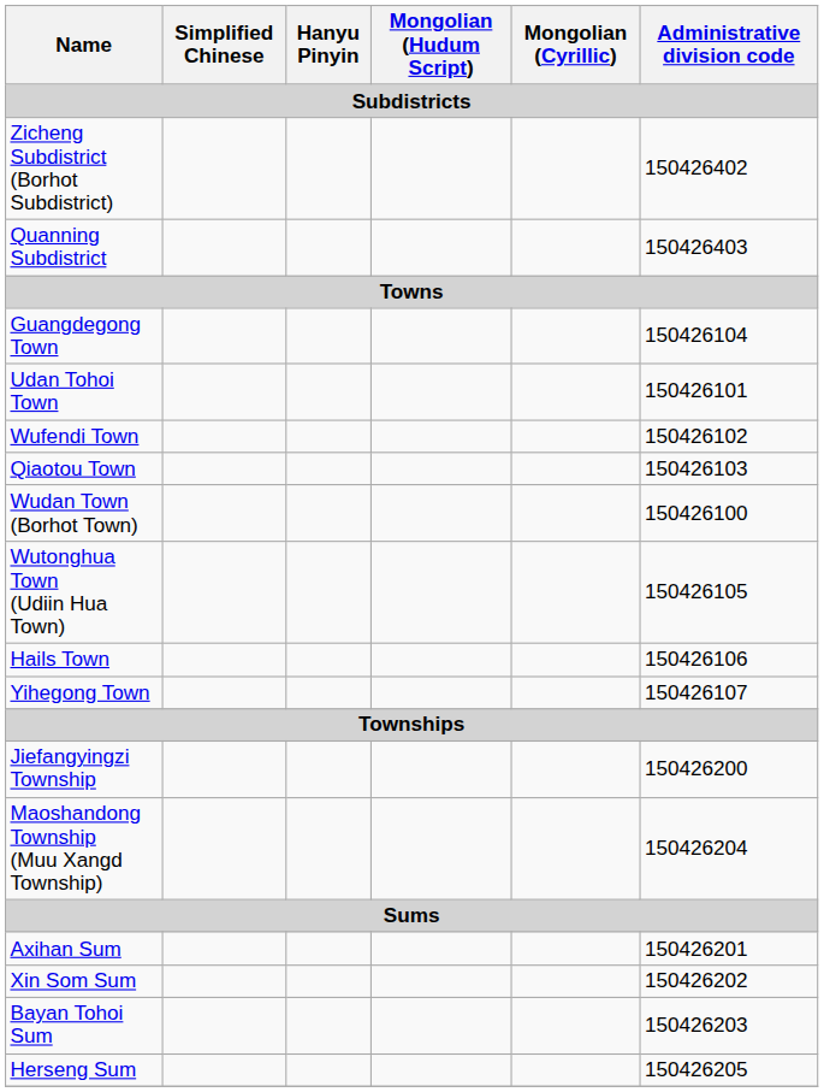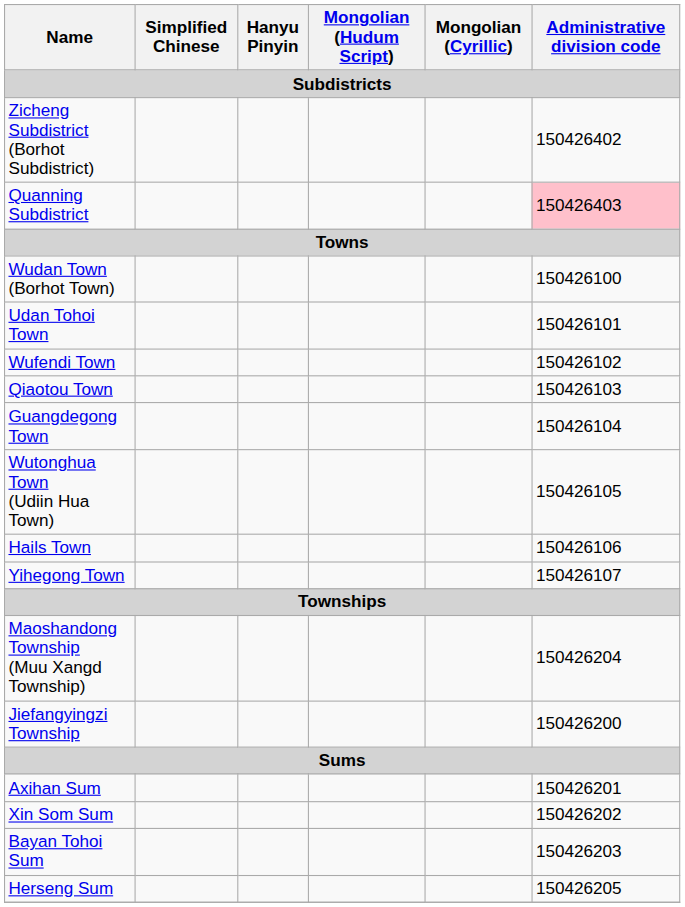 <table class="wikitable" align="center" style="width:50%; border="1">
 <tr>
 <th>Name</th>
 <th>Simplified Chinese</th>
 <th>Hanyu Pinyin</th>
 <th><a href='#'>Mongolian</a> (<a href='#'>Hudum Script</a>)</th>
 <th>Mongolian (<a href='#'>Cyrillic</a>)</th>
 <th><a href='#'>Administrative division code</a></th>
 </tr>
 <tr>
 <td colspan="6"  style="text-align:center; background:#d3d3d3;"><strong>Subdistricts</strong></td>
 </tr>
 <tr --------->
 <td><a href='#'>Zicheng Subdistrict</a><br>(Borhot Subdistrict)</td>
 <td></td>
 <td></td>
 <td></td>
 <td></td>
 <td>150426402</td>
 </tr>
 <tr>
 <td><a href='#'>Quanning Subdistrict</a></td>
 <td></td>
 <td></td>
 <td></td>
 <td></td>
-<td>150426403</td>
+<td style="background: pink;">150426403</td>
 </tr>
 <tr>
 <td colspan="6"  style="text-align:center; background:#d3d3d3;"><strong>Towns</strong></td>
 </tr>
-<tr>
-<td><a href='#'>Guangdegong Town</a></td>
+<tr --------->
+<td><a href='#'>Wudan Town</a><br>(Borhot Town)</td>
 <td></td>
 <td></td>
 <td></td>
 <td></td>
-<td>150426104</td>
+<td>150426100</td>
 </tr>
 <tr>
 <td><a href='#'>Udan Tohoi Town</a></td>
 <td></td>
 <td></td>
 <td></td>
 <td></td>
 <td>150426101</td>
 </tr>
 <tr>
 <td><a href='#'>Wufendi Town</a></td>
 <td></td>
 <td></td>
 <td></td>
 <td></td>
 <td>150426102</td>
 </tr>
 <tr>
 <td><a href='#'>Qiaotou Town</a></td>
 <td></td>
 <td></td>
 <td></td>
 <td></td>
 <td>150426103</td>
 </tr>
-<tr --------->
-<td><a href='#'>Wudan Town</a><br>(Borhot Town)</td>
+<tr>
+<td><a href='#'>Guangdegong Town</a></td>
 <td></td>
 <td></td>
 <td></td>
 <td></td>
-<td>150426100</td>
+<td>150426104</td>
 </tr>
 <tr>
 <td><a href='#'>Wutonghua Town</a><br>(Udiin Hua Town)</td>
 <td></td>
 <td></td>
 <td></td>
 <td></td>
 <td>150426105</td>
 </tr>
 <tr>
 <td><a href='#'>Hails Town</a></td>
 <td></td>
 <td></td>
 <td></td>
 <td></td>
 <td>150426106</td>
 </tr>
 <tr>
 <td><a href='#'>Yihegong Town</a></td>
 <td></td>
 <td></td>
 <td></td>
 <td></td>
 <td>150426107</td>
 </tr>
 <tr>
 <td colspan="6"  style="text-align:center; background:#d3d3d3;"><strong>Townships</strong></td>
 </tr>
+<tr>
+<td><a href='#'>Maoshandong Township</a><br>(Muu Xangd Township)</td>
+<td></td>
+<td></td>
+<td></td>
+<td></td>
+<td>150426204</td>
+</tr>
 <tr --------->
 <td><a href='#'>Jiefangyingzi Township</a></td>
 <td></td>
 <td></td>
 <td></td>
 <td></td>
 <td>150426200</td>
-</tr>
-<tr>
-<td><a href='#'>Maoshandong Township</a><br>(Muu Xangd Township)</td>
-<td></td>
-<td></td>
-<td></td>
-<td></td>
-<td>150426204</td>
 </tr>
 <tr>
 <td colspan="6"  style="text-align:center; background:#d3d3d3;"><strong>Sums</strong></td>
 </tr>
 <tr --------->
 <td><a href='#'>Axihan Sum</a></td>
 <td></td>
 <td></td>
 <td></td>
 <td></td>
 <td>150426201</td>
 </tr>
 <tr>
 <td><a href='#'>Xin Som Sum</a></td>
 <td></td>
 <td></td>
 <td></td>
 <td></td>
 <td>150426202</td>
 </tr>
 <tr>
 <td><a href='#'>Bayan Tohoi Sum</a></td>
 <td></td>
 <td></td>
 <td></td>
 <td></td>
 <td>150426203</td>
 </tr>
 <tr>
 <td><a href='#'>Herseng Sum</a></td>
 <td></td>
 <td></td>
 <td></td>
 <td></td>
 <td>150426205</td>
 </tr>
 <tr>
 </tr>
 </table>
